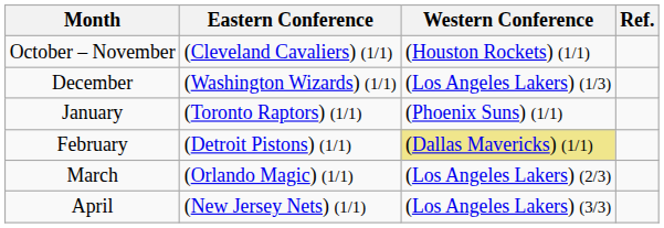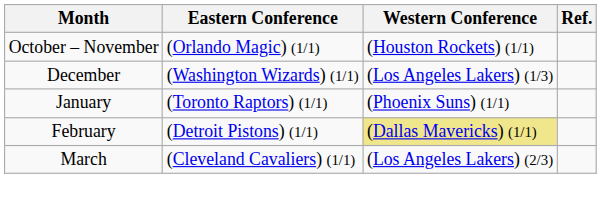 <table class="wikitable sortable" border="1">
 <tr>
 <th>Month</th>
 <th>Eastern Conference</th>
 <th>Western Conference</th>
 <th class=unsortable>Ref.</th>
 </tr>
 <tr>
 <td align=center>October – November</td>
-<td> (<a href='#'>Cleveland Cavaliers</a>) <small>(1/1)</small></td>
+<td> (<a href='#'>Orlando Magic</a>) <small>(1/1)</small></td>
 <td> (<a href='#'>Houston Rockets</a>) <small>(1/1)</small></td>
 <td></td>
 </tr>
 <tr>
 <td align=center>December</td>
 <td> (<a href='#'>Washington Wizards</a>) <small>(1/1)</small></td>
 <td> (<a href='#'>Los Angeles Lakers</a>) <small>(1/3)</small></td>
 <td></td>
 </tr>
 <tr>
 <td align=center>January</td>
 <td> (<a href='#'>Toronto Raptors</a>) <small>(1/1)</small></td>
 <td> (<a href='#'>Phoenix Suns</a>) <small>(1/1)</small></td>
 <td></td>
 </tr>
 <tr>
 <td align=center>February</td>
 <td> (<a href='#'>Detroit Pistons</a>) <small>(1/1)</small></td>
 <td style="background: khaki;"> (<a href='#'>Dallas Mavericks</a>) <small>(1/1)</small></td>
 <td></td>
 </tr>
 <tr>
 <td align=center>March</td>
-<td> (<a href='#'>Orlando Magic</a>) <small>(1/1)</small></td>
+<td> (<a href='#'>Cleveland Cavaliers</a>) <small>(1/1)</small></td>
 <td> (<a href='#'>Los Angeles Lakers</a>) <small>(2/3)</small></td>
 <td></td>
 </tr>
-<tr>
-<td align=center>April</td>
-<td> (<a href='#'>New Jersey Nets</a>) <small>(1/1)</small></td>
-<td> (<a href='#'>Los Angeles Lakers</a>) <small>(3/3)</small></td>
-<td></td>
-</tr>
 </table>
